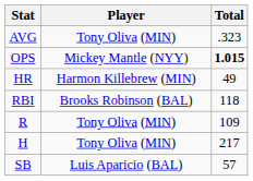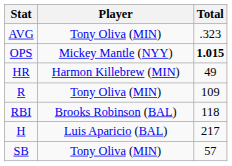 <table class="wikitable" style="text-align:center;">
 <tr>
 <th style="width:15%;">Stat</th>
 <th>Player</th>
 <th style="width:15%;">Total</th>
 </tr>
 <tr>
 <td><a href='#'>AVG</a></td>
 <td><a href='#'>Tony Oliva</a> (<a href='#'>MIN</a>)</td>
 <td>.323</td>
 </tr>
 <tr>
 <td><a href='#'>OPS</a></td>
 <td><a href='#'>Mickey Mantle</a> (<a href='#'>NYY</a>)</td>
 <td><strong>1.015</strong></td>
 </tr>
 <tr>
 <td><a href='#'>HR</a></td>
 <td><a href='#'>Harmon Killebrew</a> (<a href='#'>MIN</a>)</td>
 <td>49</td>
 </tr>
 <tr>
+<td><a href='#'>R</a></td>
+<td><a href='#'>Tony Oliva</a> (<a href='#'>MIN</a>)</td>
+<td>109</td>
+</tr>
+<tr>
 <td><a href='#'>RBI</a></td>
 <td><a href='#'>Brooks Robinson</a> (<a href='#'>BAL</a>)</td>
 <td>118</td>
 </tr>
 <tr>
-<td><a href='#'>R</a></td>
-<td><a href='#'>Tony Oliva</a> (<a href='#'>MIN</a>)</td>
-<td>109</td>
-</tr>
-<tr>
 <td><a href='#'>H</a></td>
-<td><a href='#'>Tony Oliva</a> (<a href='#'>MIN</a>)</td>
+<td><a href='#'>Luis Aparicio</a> (<a href='#'>BAL</a>)</td>
 <td>217</td>
 </tr>
 <tr>
 <td><a href='#'>SB</a></td>
-<td><a href='#'>Luis Aparicio</a> (<a href='#'>BAL</a>)</td>
+<td><a href='#'>Tony Oliva</a> (<a href='#'>MIN</a>)</td>
 <td>57</td>
 </tr>
 </table>
